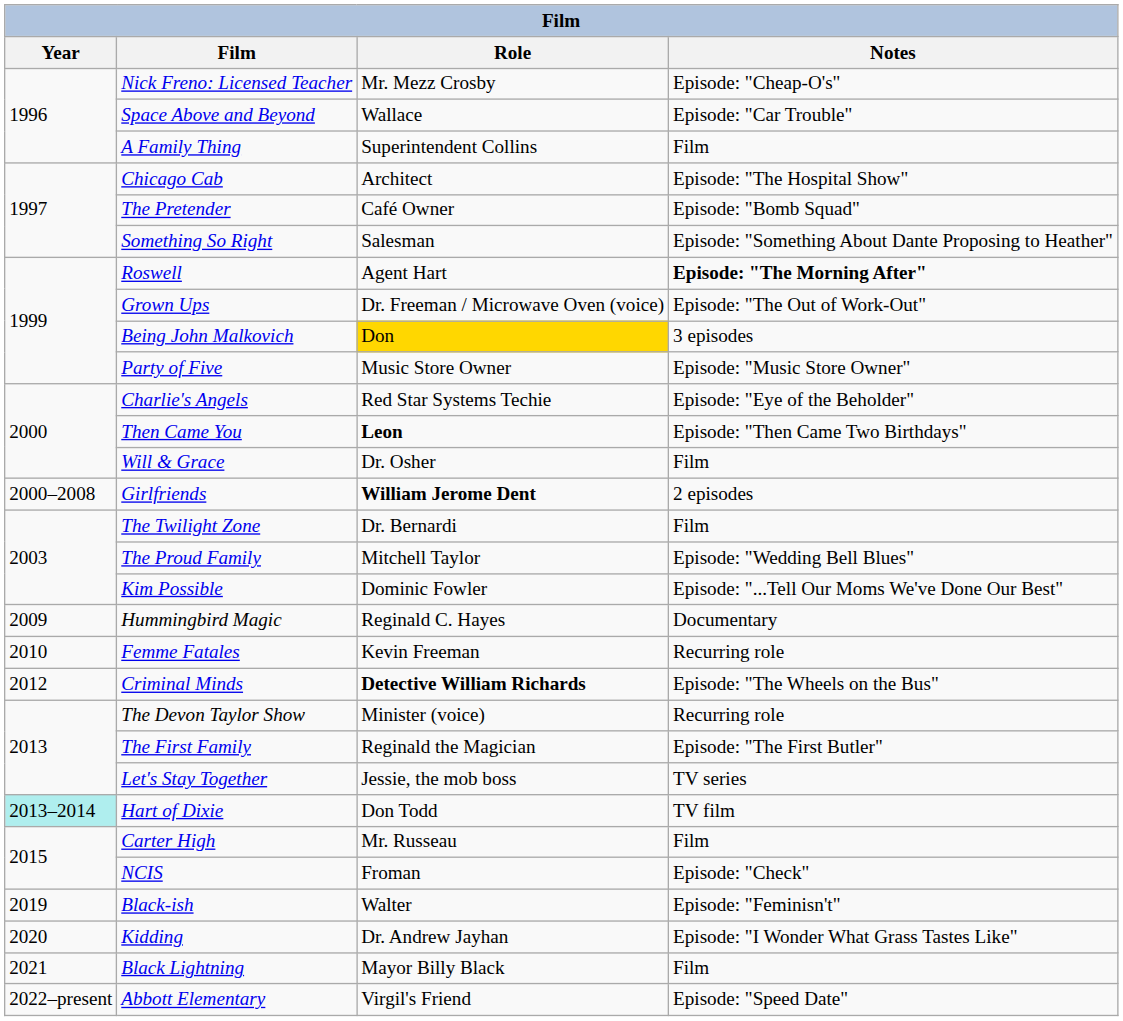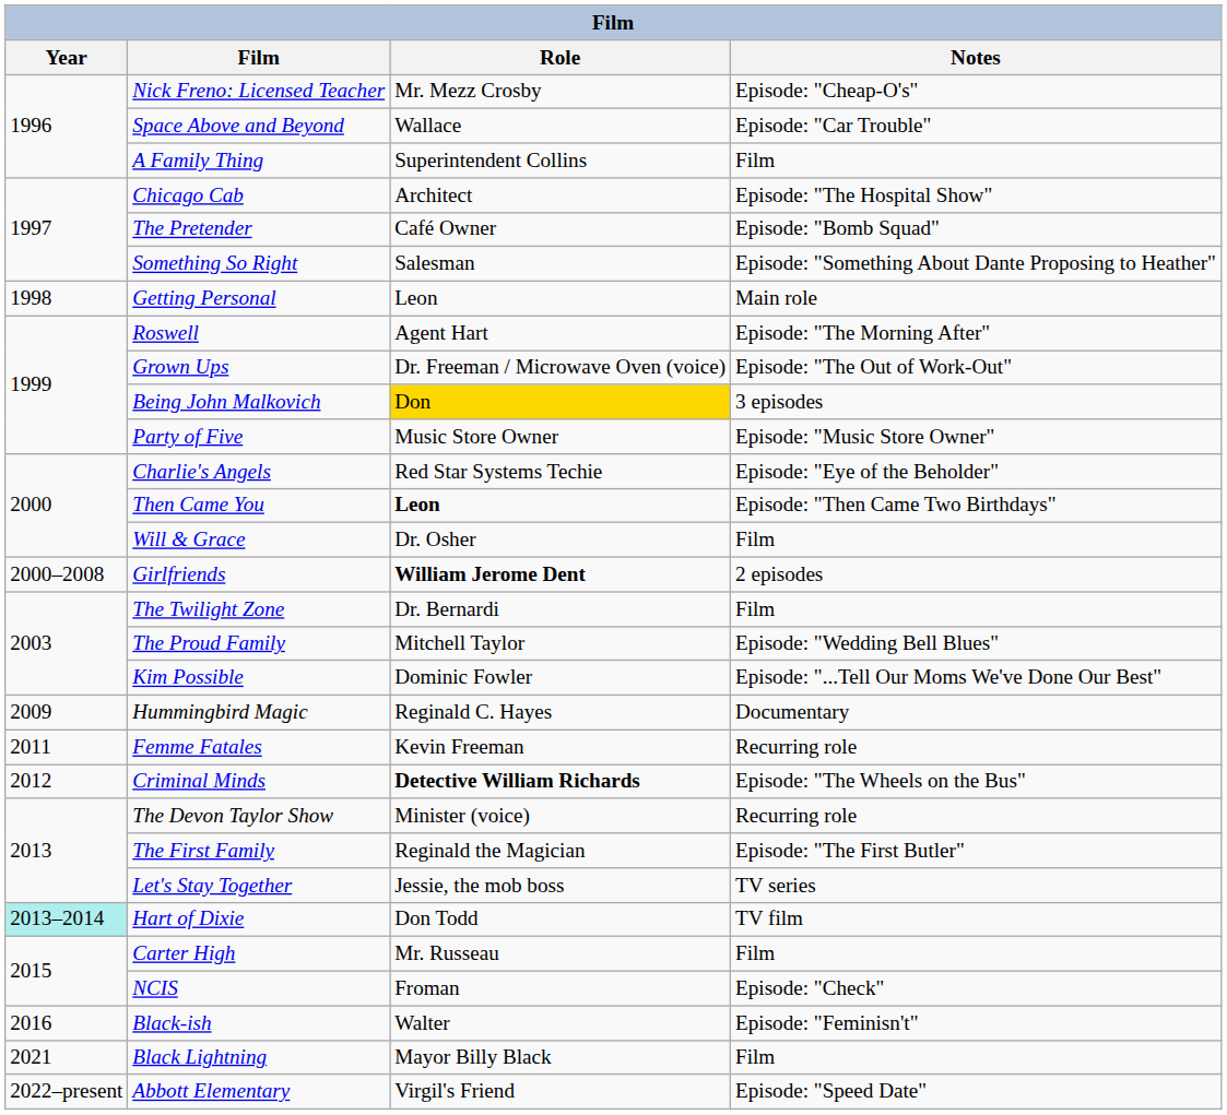 <table class="wikitable" style="font-size:90%;">
 <tr>
 <th colspan=4 style="background:#B0C4DE;">Film</th>
 </tr>
 <tr>
 <th>Year</th>
 <th>Film</th>
 <th>Role</th>
 <th>Notes</th>
 </tr>
 <tr>
 <td rowspan=3>1996</td>
 <td><em><a href='#'>Nick Freno: Licensed Teacher</a></em></td>
 <td>Mr. Mezz Crosby</td>
 <td>Episode: "Cheap-O's"</td>
 </tr>
 <tr>
 <td><em><a href='#'>Space Above and Beyond</a></em></td>
 <td>Wallace</td>
 <td>Episode: "Car Trouble"</td>
 </tr>
 <tr>
 <td><em><a href='#'>A Family Thing</a></em></td>
 <td>Superintendent Collins</td>
 <td>Film</td>
 </tr>
 <tr>
 <td rowspan=3>1997</td>
 <td><em><a href='#'>Chicago Cab</a></em></td>
 <td>Architect</td>
 <td>Episode: "The Hospital Show"</td>
 </tr>
 <tr>
 <td><em><a href='#'>The Pretender</a></em></td>
 <td>Café Owner</td>
 <td>Episode: "Bomb Squad"</td>
 </tr>
 <tr>
 <td><em><a href='#'>Something So Right</a></em></td>
 <td>Salesman</td>
 <td>Episode: "Something About Dante Proposing to Heather"</td>
 </tr>
 <tr>
+<td>1998</td>
+<td><em><a href='#'>Getting Personal</a></em></td>
+<td>Leon</td>
+<td>Main role</td>
+</tr>
+<tr>
 <td rowspan=4>1999</td>
 <td><em><a href='#'>Roswell</a></em></td>
 <td>Agent Hart</td>
-<td><strong>Episode: "The Morning After"</strong></td>
+<td>Episode: "The Morning After"</td>
 </tr>
 <tr>
 <td><em><a href='#'>Grown Ups</a></em></td>
 <td>Dr. Freeman / Microwave Oven (voice)</td>
 <td>Episode: "The Out of Work-Out"</td>
 </tr>
 <tr>
 <td><em><a href='#'>Being John Malkovich</a></em></td>
 <td style="background: gold;">Don</td>
 <td>3 episodes</td>
 </tr>
 <tr>
 <td><em><a href='#'>Party of Five</a></em></td>
 <td>Music Store Owner</td>
 <td>Episode: "Music Store Owner"</td>
 </tr>
 <tr>
 <td rowspan=3>2000</td>
 <td><em><a href='#'>Charlie's Angels</a></em></td>
 <td>Red Star Systems Techie</td>
 <td>Episode: "Eye of the Beholder"</td>
 </tr>
 <tr>
 <td><em><a href='#'>Then Came You</a></em></td>
 <td><strong>Leon</strong></td>
 <td>Episode: "Then Came Two Birthdays"</td>
 </tr>
 <tr>
 <td><em><a href='#'>Will & Grace</a></em></td>
 <td>Dr. Osher</td>
 <td>Film</td>
 </tr>
 <tr>
 <td>2000–2008</td>
 <td><em><a href='#'>Girlfriends</a></em></td>
 <td><strong>William Jerome Dent</strong></td>
 <td>2 episodes</td>
 </tr>
 <tr>
 <td rowspan=3>2003</td>
 <td><em><a href='#'>The Twilight Zone</a></em></td>
 <td>Dr. Bernardi</td>
 <td>Film</td>
 </tr>
 <tr>
 <td><em><a href='#'>The Proud Family</a></em></td>
 <td>Mitchell Taylor</td>
 <td>Episode: "Wedding Bell Blues"</td>
 </tr>
 <tr>
 <td><em><a href='#'>Kim Possible</a></em></td>
 <td>Dominic Fowler</td>
 <td>Episode: "...Tell Our Moms We've Done Our Best"</td>
 </tr>
 <tr>
 <td>2009</td>
 <td><em>Hummingbird Magic</em></td>
 <td>Reginald C. Hayes</td>
 <td>Documentary</td>
 </tr>
 <tr>
-<td>2010</td>
+<td>2011</td>
 <td><em><a href='#'>Femme Fatales</a></em></td>
 <td>Kevin Freeman</td>
 <td>Recurring role</td>
 </tr>
 <tr>
 <td>2012</td>
 <td><em><a href='#'>Criminal Minds</a></em></td>
 <td><strong>Detective William Richards</strong></td>
 <td>Episode: "The Wheels on the Bus"</td>
 </tr>
 <tr>
 <td rowspan=3>2013</td>
 <td><em>The Devon Taylor Show</em></td>
 <td>Minister (voice)</td>
 <td>Recurring role</td>
 </tr>
 <tr>
 <td><em><a href='#'>The First Family</a></em></td>
 <td>Reginald the Magician</td>
 <td>Episode: "The First Butler"</td>
 </tr>
 <tr>
 <td><em><a href='#'>Let's Stay Together</a></em></td>
 <td>Jessie, the mob boss</td>
 <td>TV series</td>
 </tr>
 <tr>
 <td style="background: paleturquoise;">2013–2014</td>
 <td><em><a href='#'>Hart of Dixie</a></em></td>
 <td>Don Todd</td>
 <td>TV film</td>
 </tr>
 <tr>
 <td rowspan=2>2015</td>
 <td><em><a href='#'>Carter High</a></em></td>
 <td>Mr. Russeau</td>
 <td>Film</td>
 </tr>
 <tr>
 <td><em><a href='#'>NCIS</a></em></td>
 <td>Froman</td>
 <td>Episode: "Check"</td>
 </tr>
 <tr>
-<td>2019</td>
+<td>2016</td>
 <td><em><a href='#'>Black-ish</a></em></td>
 <td>Walter</td>
 <td>Episode: "Feminisn't"</td>
-</tr>
-<tr>
-<td>2020</td>
-<td><em><a href='#'>Kidding</a></em></td>
-<td>Dr. Andrew Jayhan</td>
-<td>Episode: "I Wonder What Grass Tastes Like"</td>
 </tr>
 <tr>
 <td>2021</td>
 <td><em><a href='#'>Black Lightning</a></em></td>
 <td>Mayor Billy Black</td>
 <td>Film</td>
 </tr>
 <tr>
 <td>2022–present</td>
 <td><em><a href='#'>Abbott Elementary</a></em></td>
 <td>Virgil's Friend</td>
 <td>Episode: "Speed Date"</td>
 </tr>
 </table>
